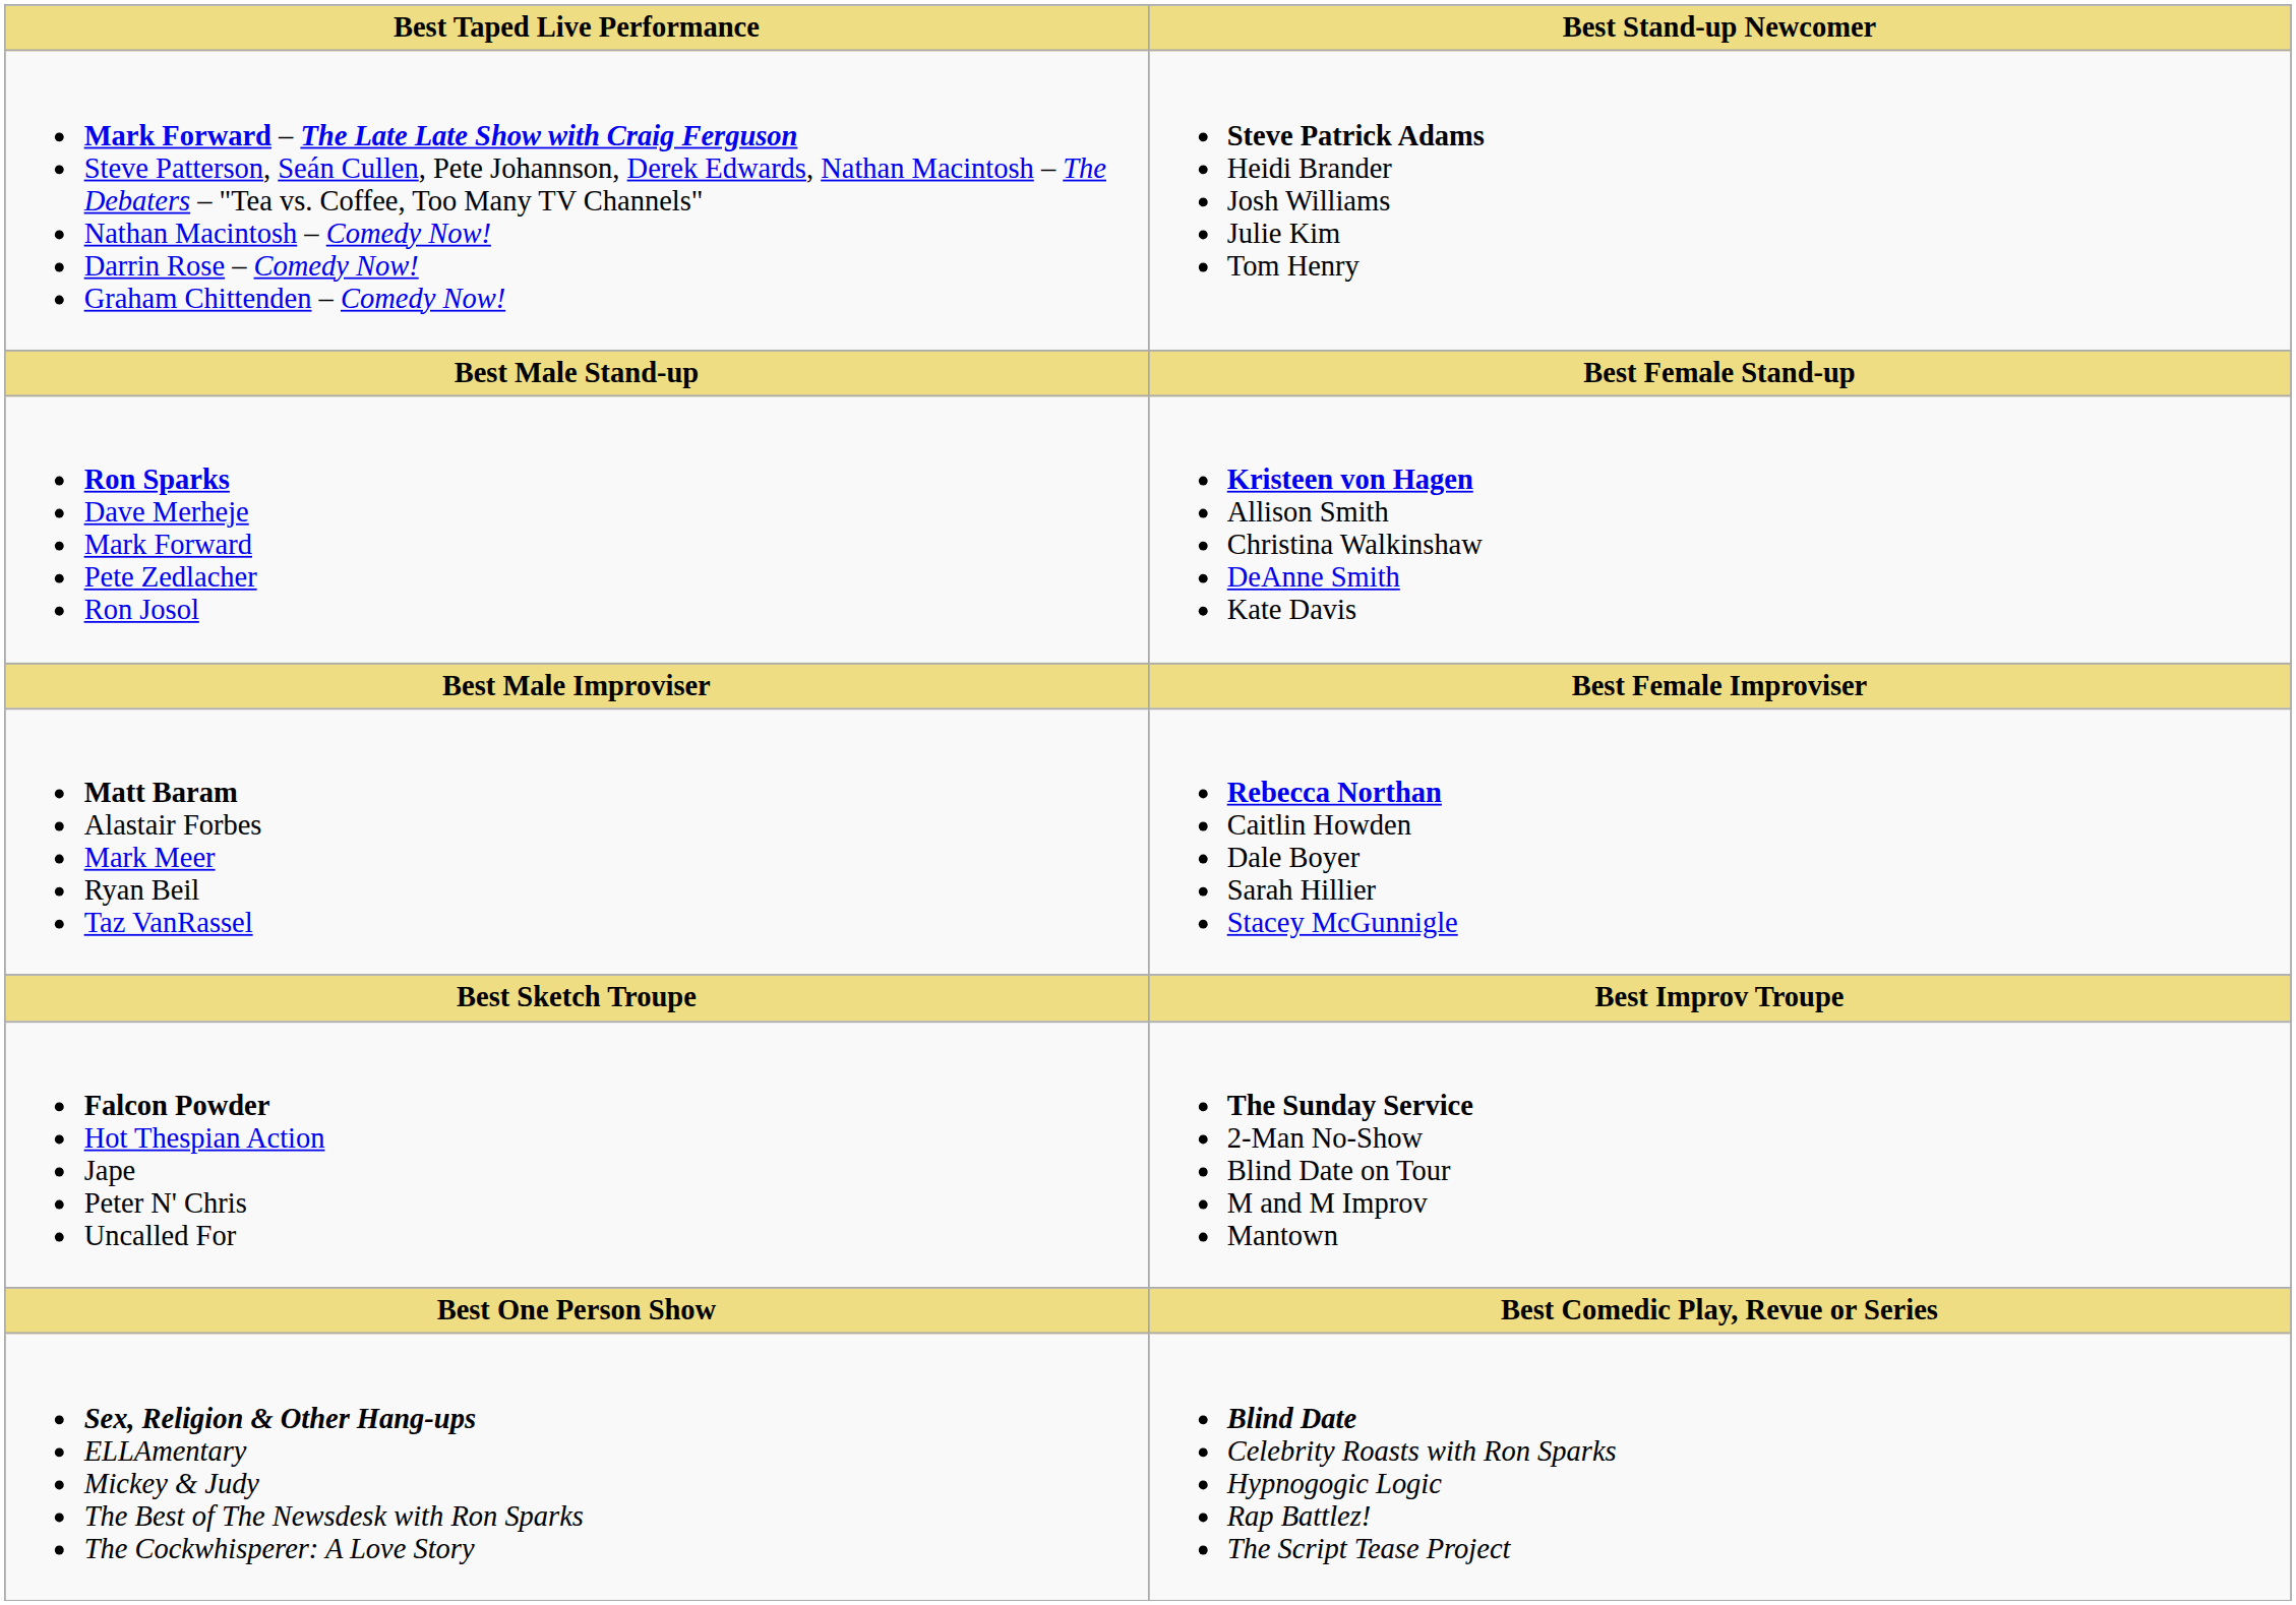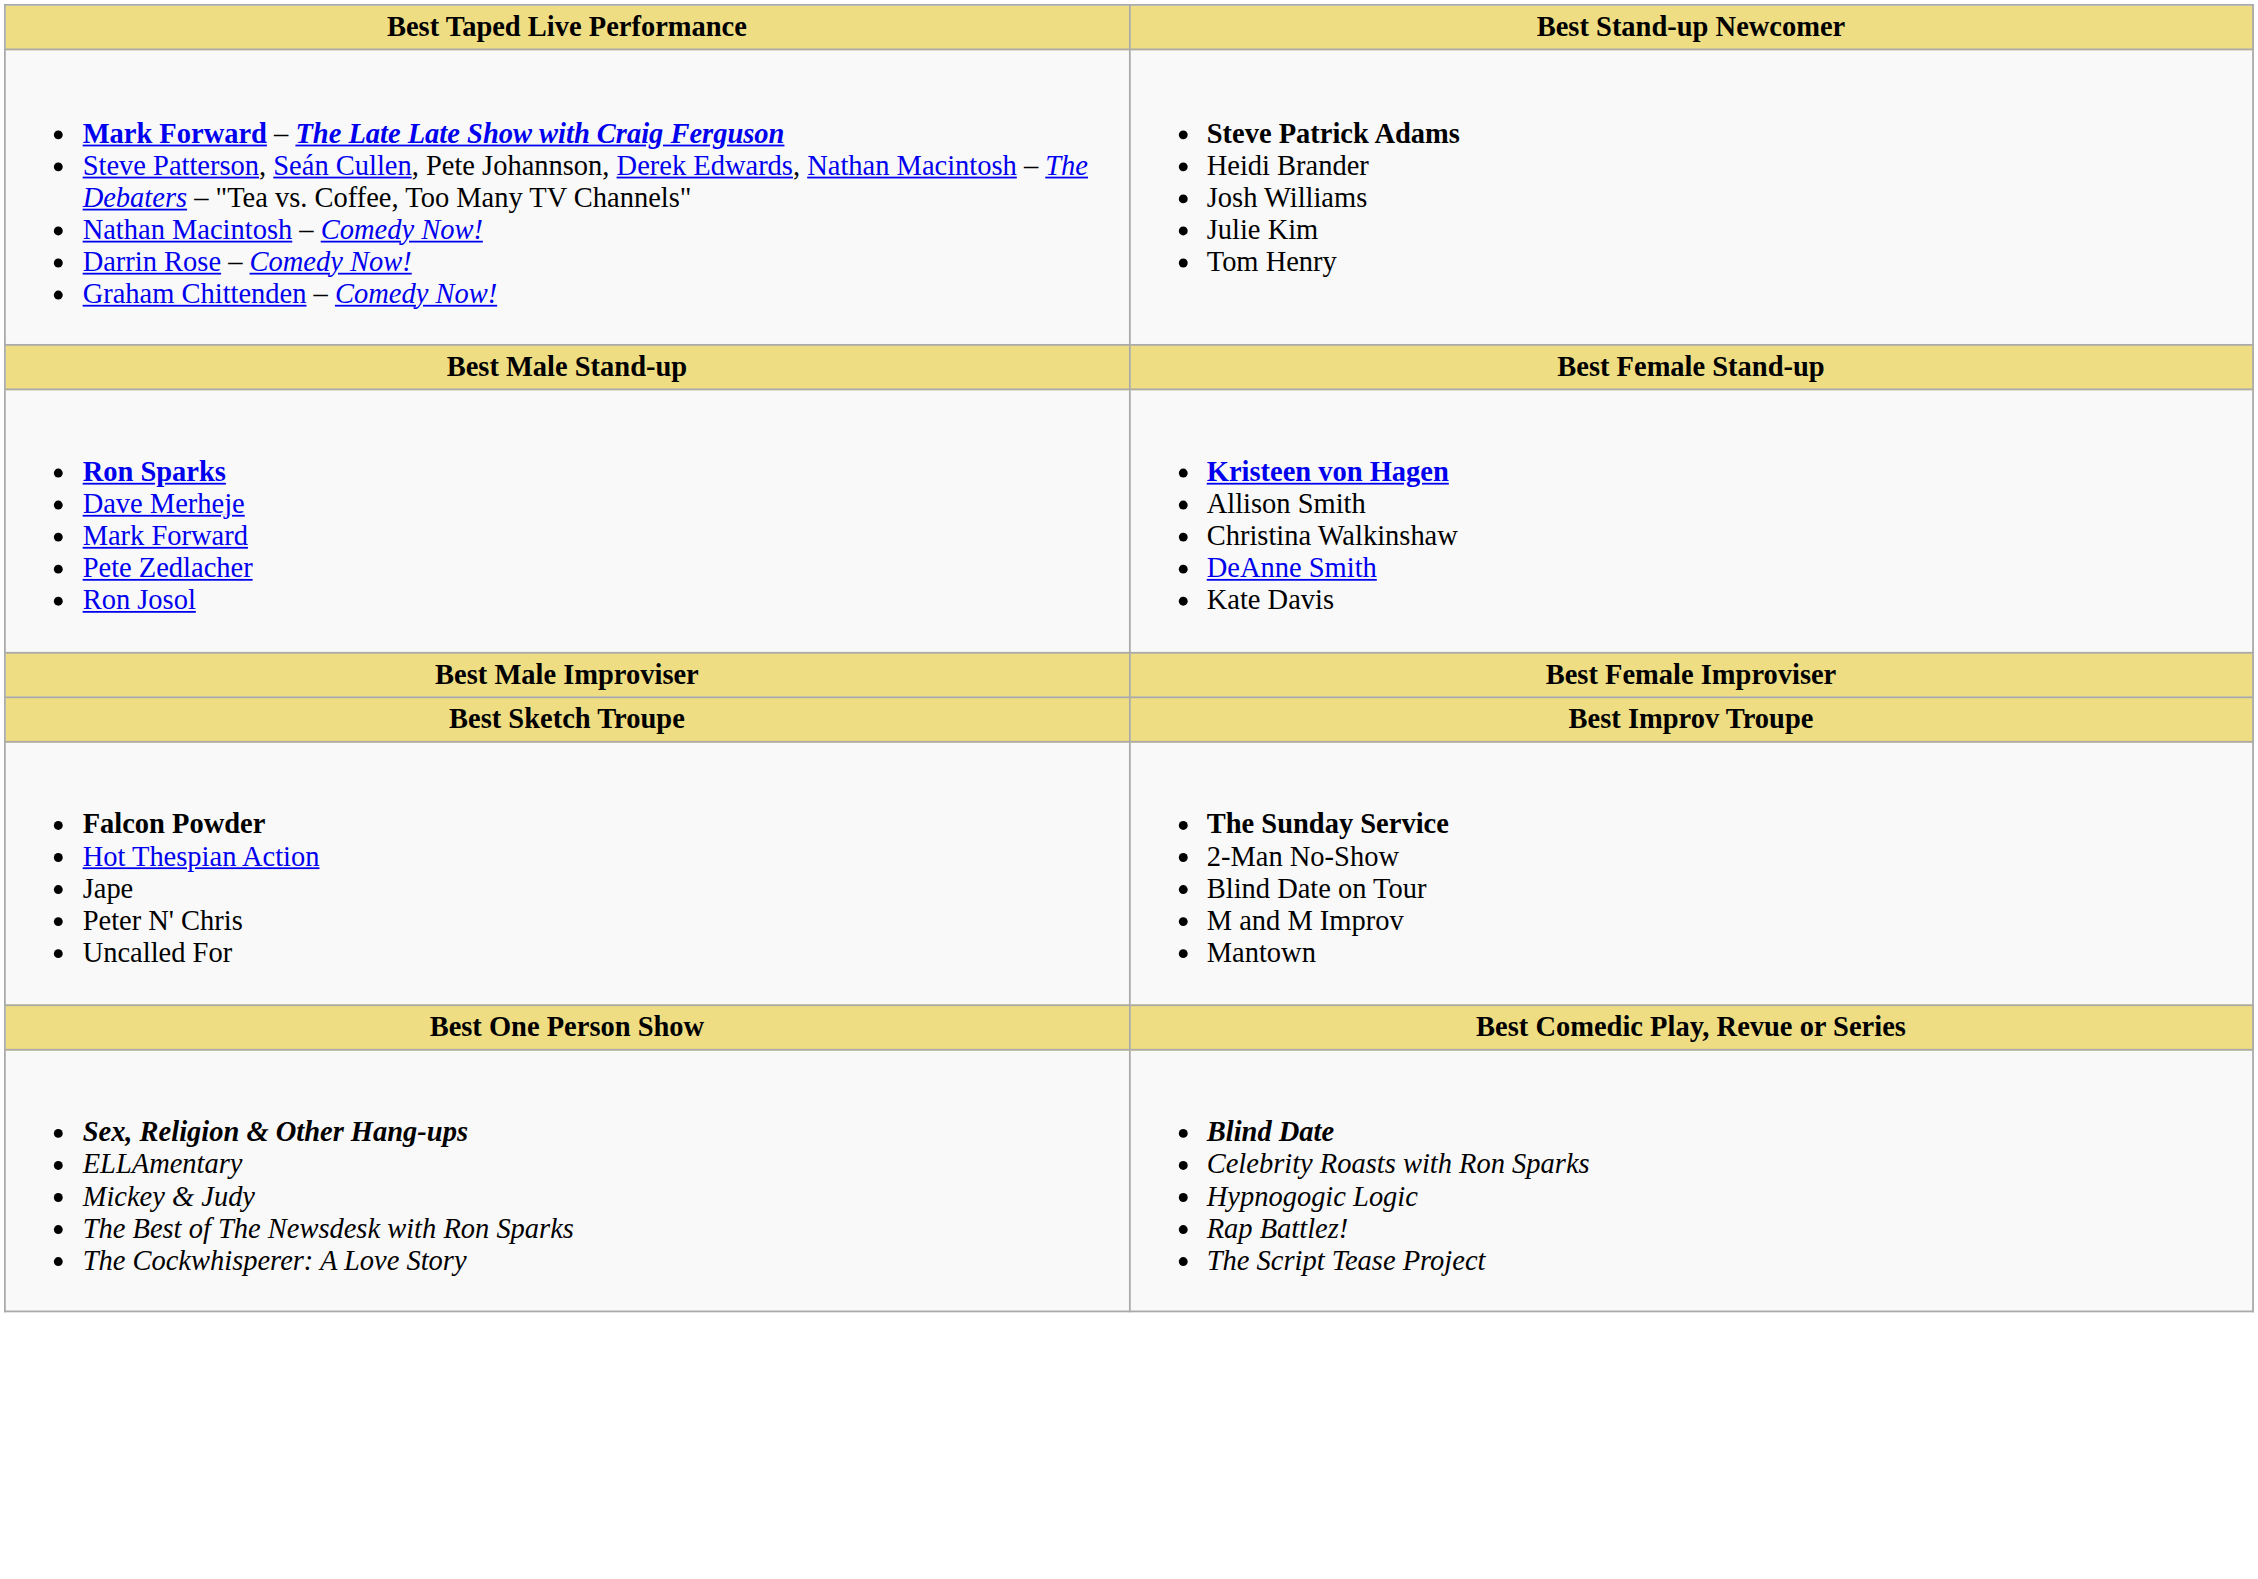 <table class="wikitable" style="width:100%">
 <tr>
 <th style="background:#EEDD82; width:50%">Best Taped Live Performance</th>
 <th style="background:#EEDD82; width:50%">Best Stand-up Newcomer</th>
 </tr>
 <tr>
 <td valign="top"><br><ul><li> <strong><a href='#'>Mark Forward</a></strong> – <strong><em><a href='#'>The Late Late Show with Craig Ferguson</a></em></strong></li><li><a href='#'>Steve Patterson</a>, <a href='#'>Seán Cullen</a>, Pete Johannson, <a href='#'>Derek Edwards</a>, <a href='#'>Nathan Macintosh</a> – <em><a href='#'>The Debaters</a></em> – "Tea vs. Coffee, Too Many TV Channels"</li><li><a href='#'>Nathan Macintosh</a> – <em><a href='#'>Comedy Now!</a></em></li><li><a href='#'>Darrin Rose</a> – <em><a href='#'>Comedy Now!</a></em></li><li><a href='#'>Graham Chittenden</a> – <em><a href='#'>Comedy Now!</a></em></li></ul></td>
 <td valign="top"><br><ul><li> <strong>Steve Patrick Adams</strong></li><li>Heidi Brander</li><li>Josh Williams</li><li>Julie Kim</li><li>Tom Henry</li></ul></td>
 </tr>
 <tr>
 <th style="background:#EEDD82; width:50%">Best Male Stand-up</th>
 <th style="background:#EEDD82; width:50%">Best Female Stand-up</th>
 </tr>
 <tr>
 <td valign="top"><br><ul><li> <strong><a href='#'>Ron Sparks</a></strong></li><li><a href='#'>Dave Merheje</a></li><li><a href='#'>Mark Forward</a></li><li><a href='#'>Pete Zedlacher</a></li><li><a href='#'>Ron Josol</a></li></ul></td>
 <td valign="top"><br><ul><li> <strong><a href='#'>Kristeen von Hagen</a></strong></li><li>Allison Smith</li><li>Christina Walkinshaw</li><li><a href='#'>DeAnne Smith</a></li><li>Kate Davis</li></ul></td>
 </tr>
 <tr>
 <th style="background:#EEDD82; width:50%">Best Male Improviser</th>
 <th style="background:#EEDD82; width:50%">Best Female Improviser</th>
 </tr>
 <tr>
-<td valign="top"><br><ul><li> <strong>Matt Baram</strong></li><li>Alastair Forbes</li><li><a href='#'>Mark Meer</a></li><li>Ryan Beil</li><li><a href='#'>Taz VanRassel</a></li></ul></td>
-<td valign="top"><br><ul><li> <strong><a href='#'>Rebecca Northan</a></strong></li><li>Caitlin Howden</li><li>Dale Boyer</li><li>Sarah Hillier</li><li><a href='#'>Stacey McGunnigle</a></li></ul></td>
-</tr>
-<tr>
 <th style="background:#EEDD82; width:50%">Best Sketch Troupe</th>
 <th style="background:#EEDD82; width:50%">Best Improv Troupe</th>
 </tr>
 <tr>
 <td valign="top"><br><ul><li> <strong>Falcon Powder</strong></li><li><a href='#'>Hot Thespian Action</a></li><li>Jape</li><li>Peter N' Chris</li><li>Uncalled For</li></ul></td>
 <td valign="top"><br><ul><li> <strong>The Sunday Service</strong></li><li>2-Man No-Show</li><li>Blind Date on Tour</li><li>M and M Improv</li><li>Mantown</li></ul></td>
 </tr>
 <tr>
 <th style="background:#EEDD82; width:50%">Best One Person Show</th>
 <th style="background:#EEDD82; width:50%">Best Comedic Play, Revue or Series</th>
 </tr>
 <tr>
 <td valign="top"><br><ul><li> <strong><em>Sex, Religion & Other Hang-ups</em></strong></li><li><em>ELLAmentary</em></li><li><em>Mickey & Judy</em></li><li><em>The Best of The Newsdesk with Ron Sparks</em></li><li><em>The Cockwhisperer: A Love Story</em></li></ul></td>
 <td valign="top"><br><ul><li> <strong><em>Blind Date</em></strong></li><li><em>Celebrity Roasts with Ron Sparks</em></li><li><em>Hypnogogic Logic</em></li><li><em>Rap Battlez!</em></li><li><em>The Script Tease Project</em></li></ul></td>
 </tr>
 </table>
